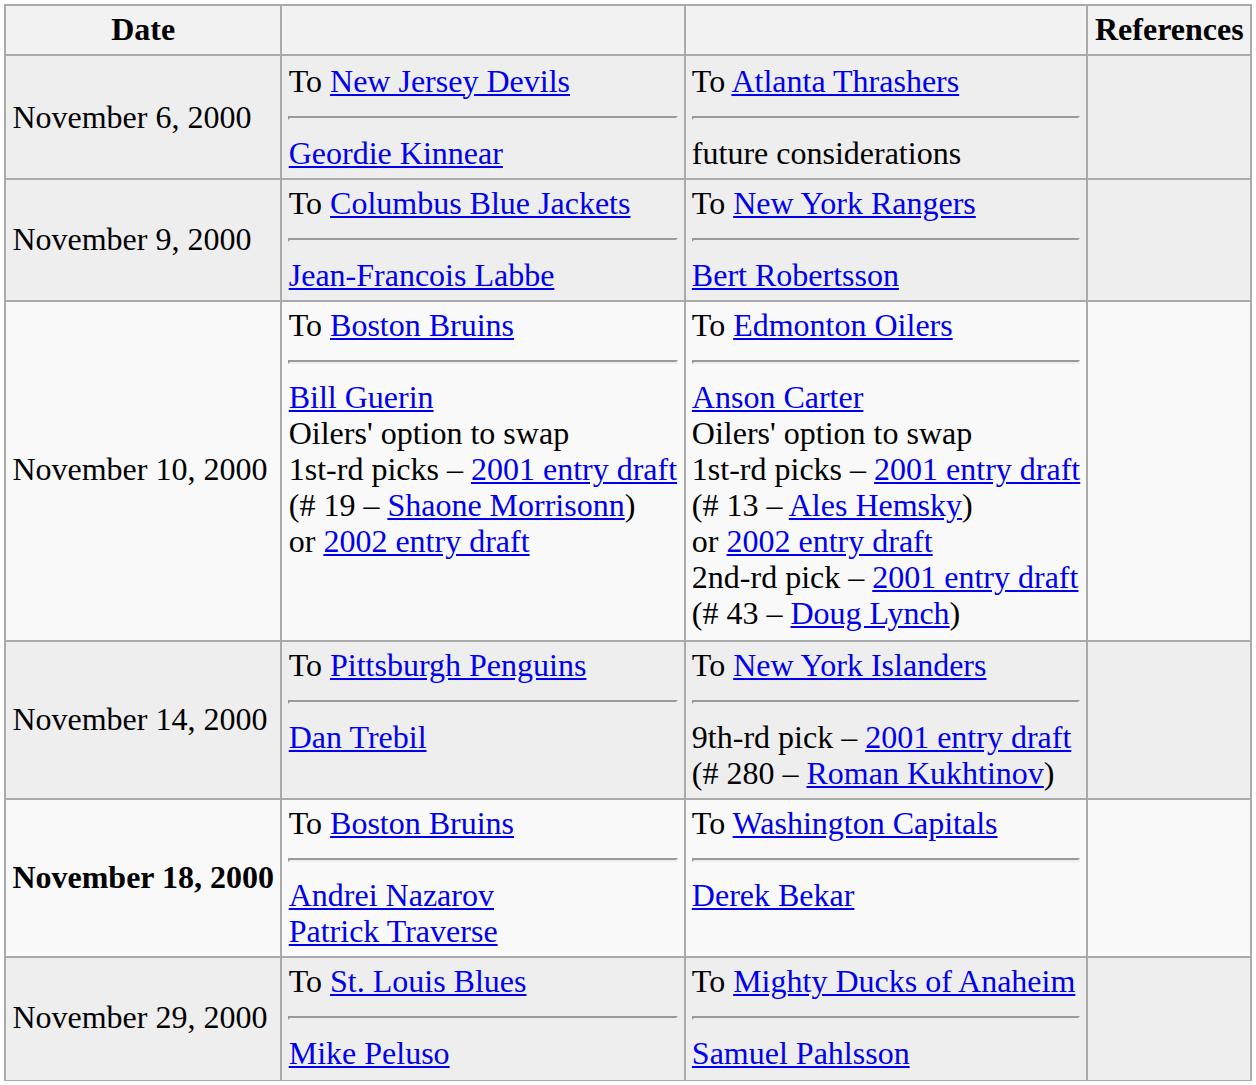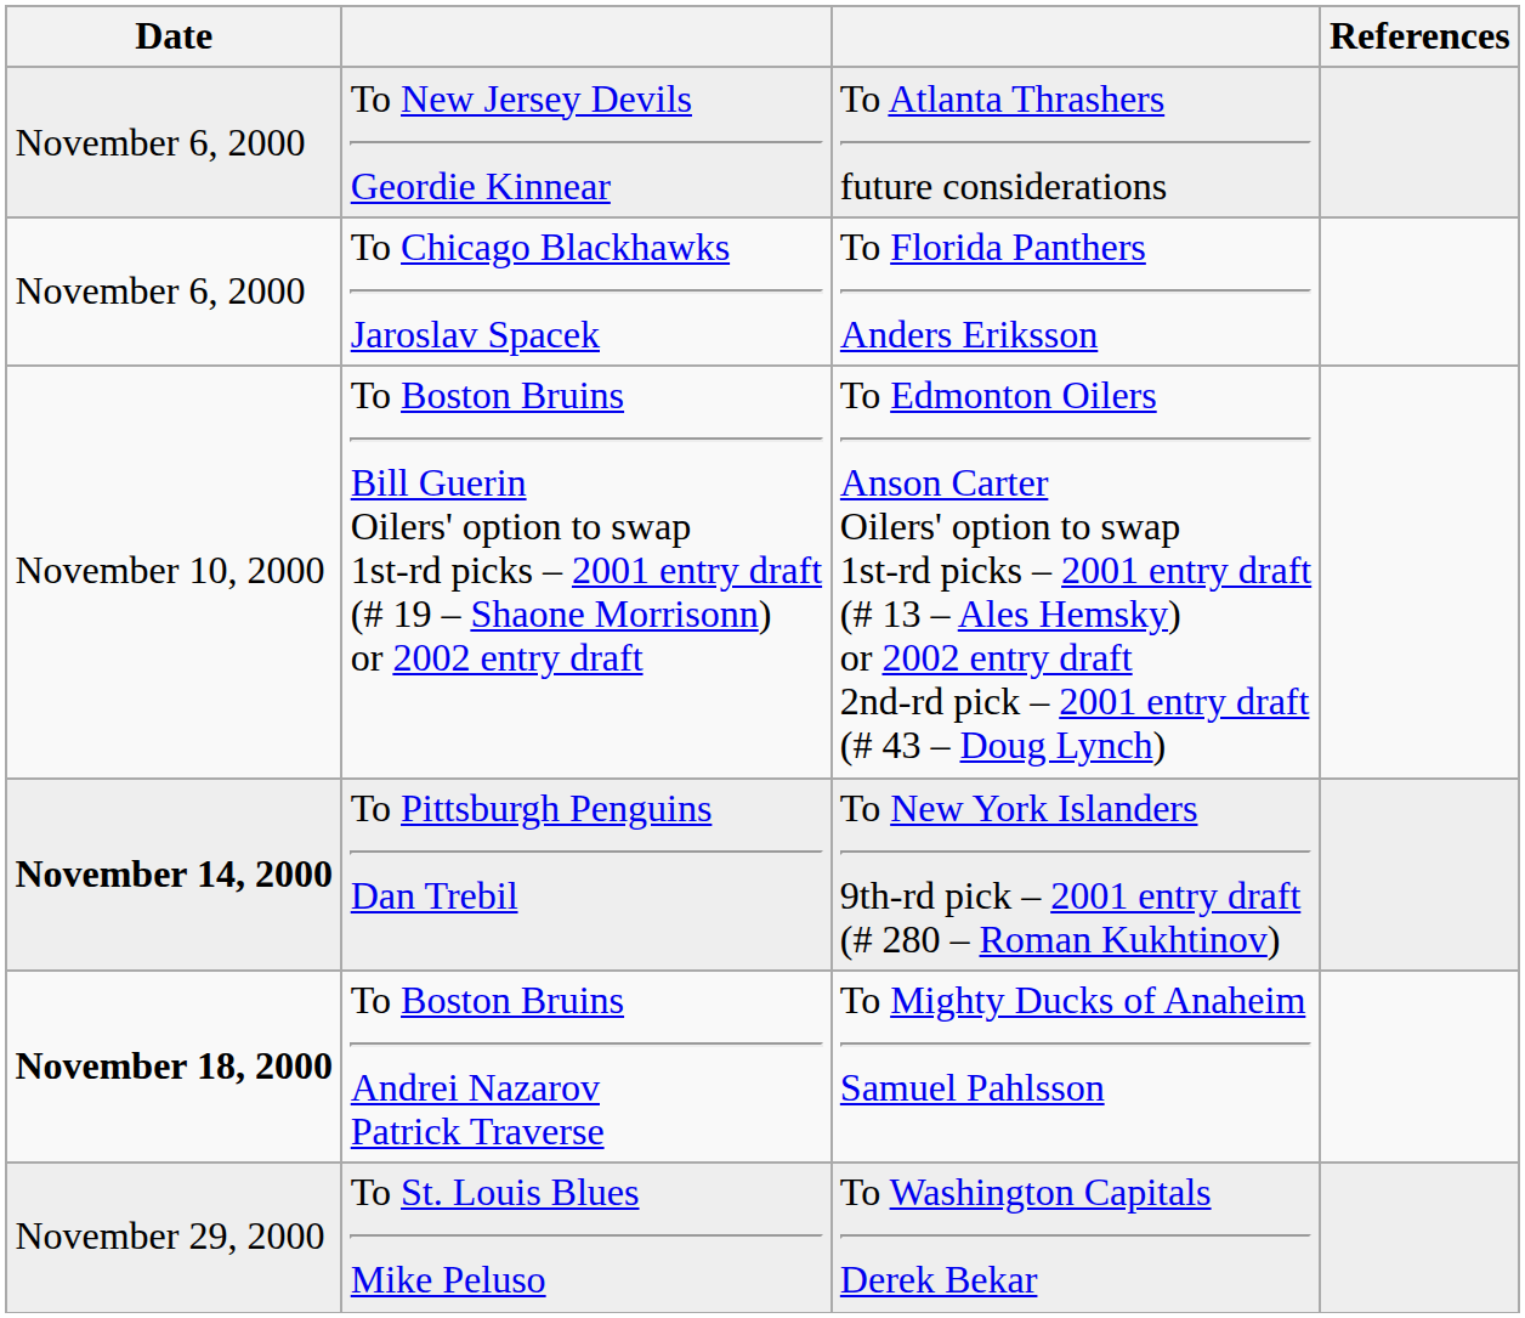 <table class="wikitable">
 <tr>
 <th>Date</th>
 <th></th>
 <th></th>
 <th>References</th>
 </tr>
 <tr bgcolor="#eeeeee">
 <td>November 6, 2000</td>
 <td valign="top">To <a href='#'>New Jersey Devils</a><hr><a href='#'>Geordie Kinnear</a></td>
 <td valign="top">To <a href='#'>Atlanta Thrashers</a><hr>future considerations</td>
 <td></td>
 </tr>
 <tr bgcolor="#eeeeee">
 </tr>
-<tr bgcolor="#eeeeee">
-<td>November 9, 2000</td>
-<td valign="top">To <a href='#'>Columbus Blue Jackets</a><hr><a href='#'>Jean-Francois Labbe</a></td>
-<td valign="top">To <a href='#'>New York Rangers</a><hr><a href='#'>Bert Robertsson</a></td>
+<tr>
+<td>November 6, 2000</td>
+<td valign="top">To <a href='#'>Chicago Blackhawks</a><hr><a href='#'>Jaroslav Spacek</a></td>
+<td valign="top">To <a href='#'>Florida Panthers</a><hr><a href='#'>Anders Eriksson</a></td>
 <td></td>
 </tr>
 <tr>
 <td>November 10, 2000</td>
 <td valign="top">To <a href='#'>Boston Bruins</a><hr><a href='#'>Bill Guerin</a><br>Oilers' option to swap<br>1st-rd picks – <a href='#'>2001 entry draft</a><br>(# 19 – <a href='#'>Shaone Morrisonn</a>)<br>or <a href='#'>2002 entry draft</a></td>
 <td valign="top">To <a href='#'>Edmonton Oilers</a><hr><a href='#'>Anson Carter</a><br>Oilers' option to swap<br>1st-rd picks – <a href='#'>2001 entry draft</a><br>(# 13 – <a href='#'>Ales Hemsky</a>)<br>or <a href='#'>2002 entry draft</a><br>2nd-rd pick – <a href='#'>2001 entry draft</a><br>(# 43 – <a href='#'>Doug Lynch</a>)</td>
 <td></td>
 </tr>
 <tr bgcolor="#eeeeee">
-<td>November 14, 2000</td>
+<td><strong>November 14, 2000</strong></td>
 <td valign="top">To <a href='#'>Pittsburgh Penguins</a><hr><a href='#'>Dan Trebil</a></td>
 <td valign="top">To <a href='#'>New York Islanders</a><hr>9th-rd pick – <a href='#'>2001 entry draft</a><br>(# 280 – <a href='#'>Roman Kukhtinov</a>)</td>
 <td></td>
 </tr>
 <tr>
 <td><strong>November 18, 2000</strong></td>
 <td valign="top">To <a href='#'>Boston Bruins</a><hr><a href='#'>Andrei Nazarov</a><br><a href='#'>Patrick Traverse</a></td>
-<td valign="top">To <a href='#'>Washington Capitals</a><hr><a href='#'>Derek Bekar</a></td>
+<td valign="top">To <a href='#'>Mighty Ducks of Anaheim</a><hr><a href='#'>Samuel Pahlsson</a></td>
 <td></td>
 </tr>
 <tr bgcolor="#eeeeee">
 <td>November 29, 2000</td>
 <td valign="top">To <a href='#'>St. Louis Blues</a><hr><a href='#'>Mike Peluso</a></td>
-<td valign="top">To <a href='#'>Mighty Ducks of Anaheim</a><hr><a href='#'>Samuel Pahlsson</a></td>
+<td valign="top">To <a href='#'>Washington Capitals</a><hr><a href='#'>Derek Bekar</a></td>
 <td></td>
 </tr>
 </table>
